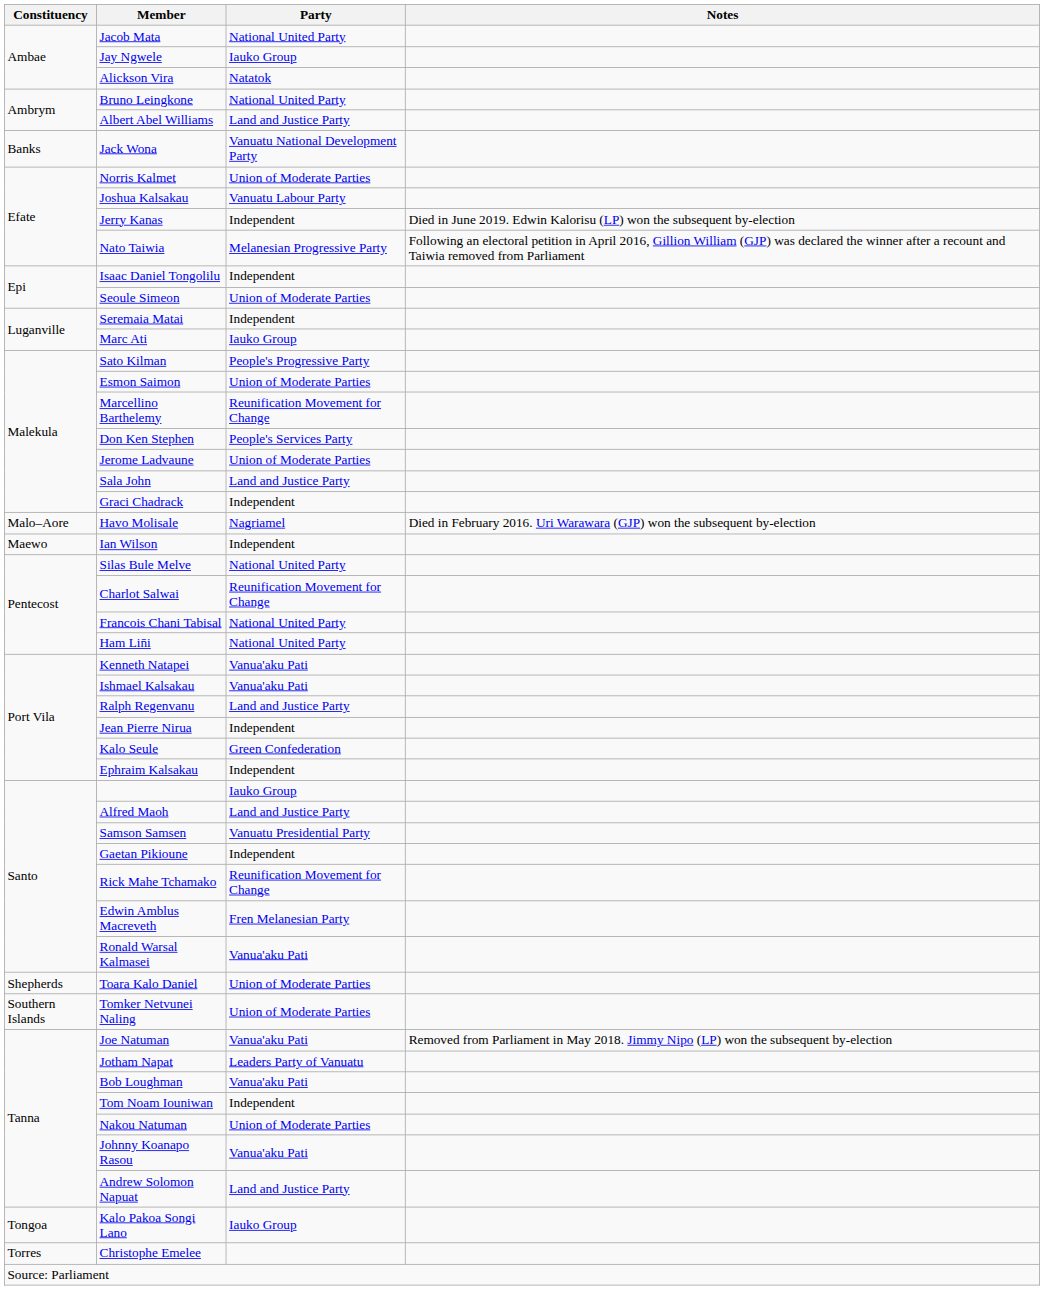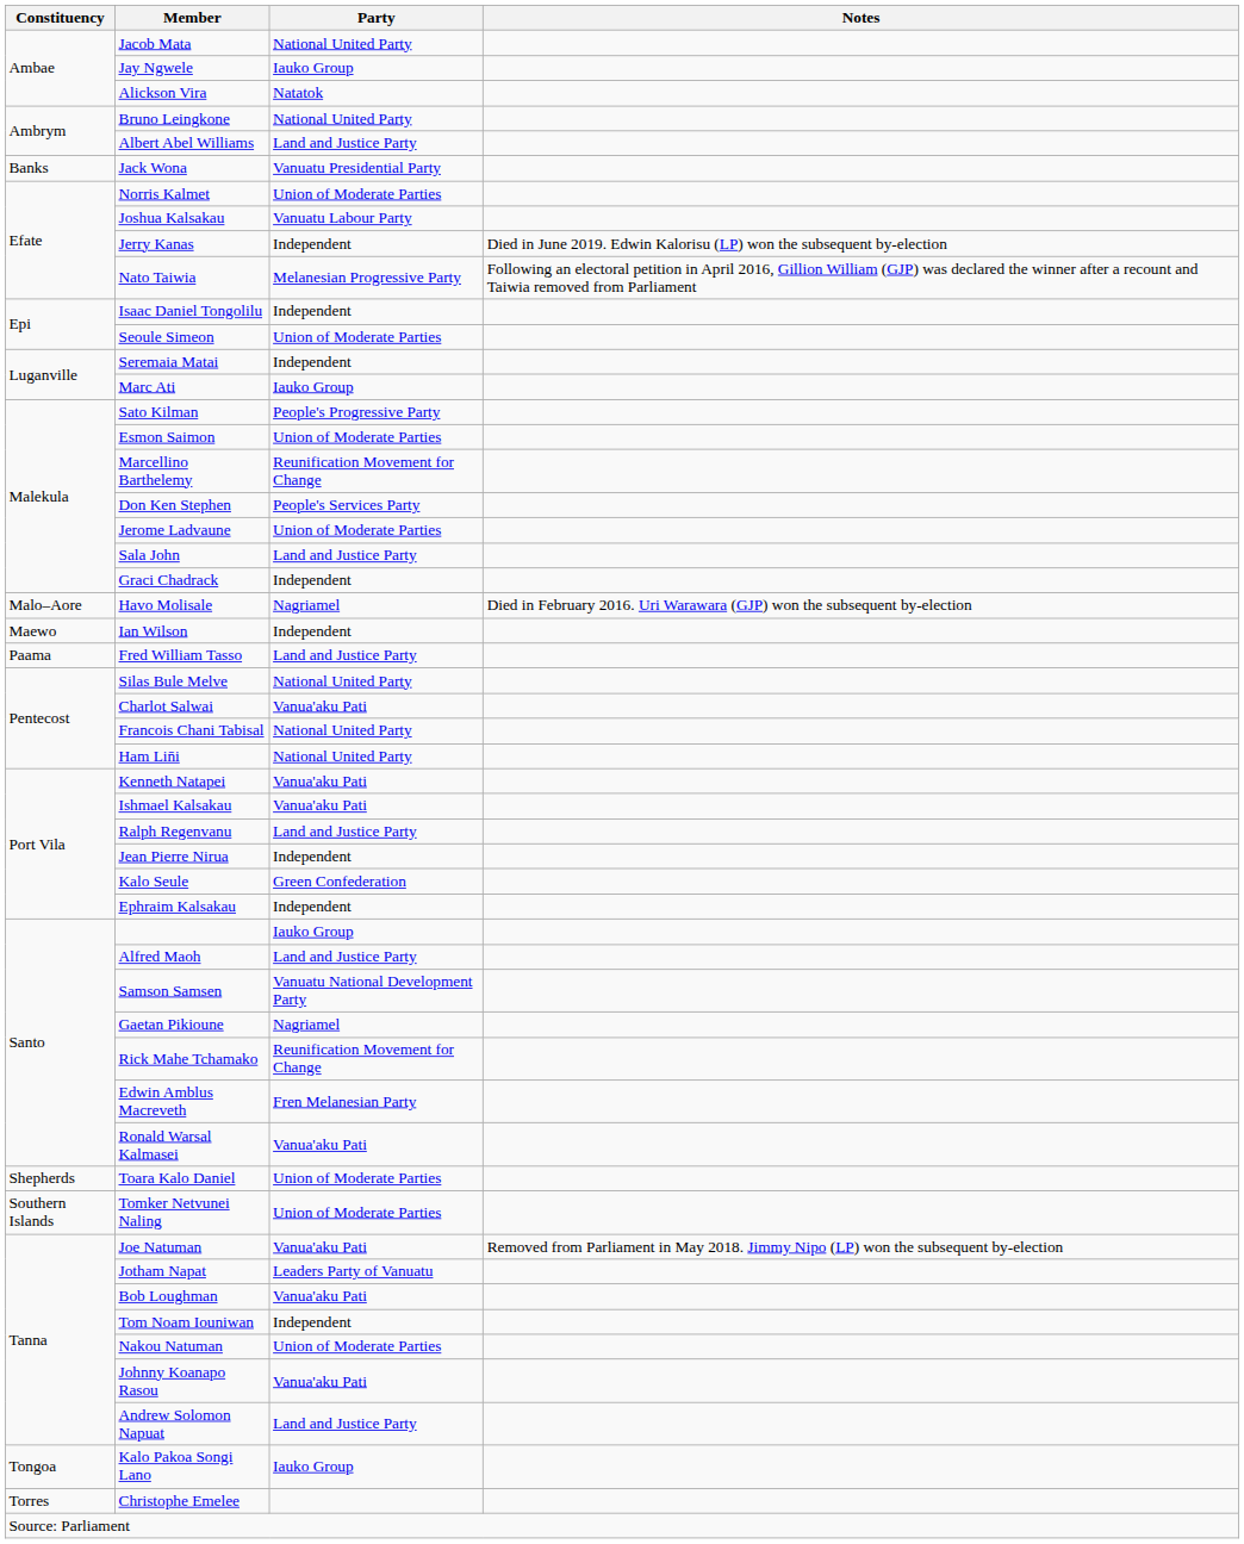 <table class="wikitable sortable">
 <tr>
 <th>Constituency</th>
 <th>Member</th>
 <th>Party</th>
 <th>Notes</th>
 </tr>
 <tr>
 <td rowspan=3>Ambae</td>
 <td><a href='#'>Jacob Mata</a></td>
 <td><a href='#'>National United Party</a></td>
 <td></td>
 </tr>
 <tr>
 <td><a href='#'>Jay Ngwele</a></td>
 <td><a href='#'>Iauko Group</a></td>
 <td></td>
 </tr>
 <tr>
 <td><a href='#'>Alickson Vira</a></td>
 <td><a href='#'>Natatok</a></td>
 <td></td>
 </tr>
 <tr>
 <td rowspan=2>Ambrym</td>
 <td><a href='#'>Bruno Leingkone</a></td>
 <td><a href='#'>National United Party</a></td>
 <td></td>
 </tr>
 <tr>
 <td><a href='#'>Albert Abel Williams</a></td>
 <td><a href='#'>Land and Justice Party</a></td>
 <td></td>
 </tr>
 <tr>
 <td>Banks</td>
 <td><a href='#'>Jack Wona</a></td>
-<td><a href='#'>Vanuatu National Development Party</a></td>
+<td><a href='#'>Vanuatu Presidential Party</a></td>
 <td></td>
 </tr>
 <tr>
 <td rowspan=4>Efate</td>
 <td><a href='#'>Norris Kalmet</a></td>
 <td><a href='#'>Union of Moderate Parties</a></td>
 <td></td>
 </tr>
 <tr>
 <td><a href='#'>Joshua Kalsakau</a></td>
 <td><a href='#'>Vanuatu Labour Party</a></td>
 <td></td>
 </tr>
 <tr>
 <td><a href='#'>Jerry Kanas</a></td>
 <td>Independent</td>
 <td>Died in June 2019. Edwin Kalorisu (<a href='#'>LP</a>) won the subsequent by-election</td>
 </tr>
 <tr>
 <td><a href='#'>Nato Taiwia</a></td>
 <td><a href='#'>Melanesian Progressive Party</a></td>
 <td>Following an electoral petition in April 2016, <a href='#'>Gillion William</a> (<a href='#'>GJP</a>) was declared the winner after a recount and Taiwia removed from Parliament</td>
 </tr>
 <tr>
 <td rowspan=2>Epi</td>
 <td><a href='#'>Isaac Daniel Tongolilu</a></td>
 <td>Independent</td>
 <td></td>
 </tr>
 <tr>
 <td><a href='#'>Seoule Simeon</a></td>
 <td><a href='#'>Union of Moderate Parties</a></td>
 <td></td>
 </tr>
 <tr>
 <td rowspan=2>Luganville</td>
 <td><a href='#'>Seremaia Matai</a></td>
 <td>Independent</td>
 <td></td>
 </tr>
 <tr>
 <td><a href='#'>Marc Ati</a></td>
 <td><a href='#'>Iauko Group</a></td>
 <td></td>
 </tr>
 <tr>
 <td rowspan=7>Malekula</td>
 <td><a href='#'>Sato Kilman</a></td>
 <td><a href='#'>People's Progressive Party</a></td>
 <td></td>
 </tr>
 <tr>
 <td><a href='#'>Esmon Saimon</a></td>
 <td><a href='#'>Union of Moderate Parties</a></td>
 <td></td>
 </tr>
 <tr>
 <td><a href='#'>Marcellino Barthelemy</a></td>
 <td><a href='#'>Reunification Movement for Change</a></td>
 <td></td>
 </tr>
 <tr>
 <td><a href='#'>Don Ken Stephen</a></td>
 <td><a href='#'>People's Services Party</a></td>
 <td></td>
 </tr>
 <tr>
 <td><a href='#'>Jerome Ladvaune</a></td>
 <td><a href='#'>Union of Moderate Parties</a></td>
 <td></td>
 </tr>
 <tr>
 <td><a href='#'>Sala John</a></td>
 <td><a href='#'>Land and Justice Party</a></td>
 <td></td>
 </tr>
 <tr>
 <td><a href='#'>Graci Chadrack</a></td>
 <td>Independent</td>
 <td></td>
 </tr>
 <tr>
 <td>Malo–Aore</td>
 <td><a href='#'>Havo Molisale</a></td>
 <td><a href='#'>Nagriamel</a></td>
 <td>Died in February 2016. <a href='#'>Uri Warawara</a> (<a href='#'>GJP</a>) won the subsequent by-election</td>
 </tr>
 <tr>
 <td>Maewo</td>
 <td><a href='#'>Ian Wilson</a></td>
 <td>Independent</td>
 <td></td>
 </tr>
 <tr>
+<td>Paama</td>
+<td><a href='#'>Fred William Tasso</a></td>
+<td><a href='#'>Land and Justice Party</a></td>
+<td></td>
+</tr>
+<tr>
 <td rowspan=4>Pentecost</td>
 <td><a href='#'>Silas Bule Melve</a></td>
 <td><a href='#'>National United Party</a></td>
 <td></td>
 </tr>
 <tr>
 <td><a href='#'>Charlot Salwai</a></td>
-<td><a href='#'>Reunification Movement for Change</a></td>
+<td><a href='#'>Vanua'aku Pati</a></td>
 <td></td>
 </tr>
 <tr>
 <td><a href='#'>Francois Chani Tabisal</a></td>
 <td><a href='#'>National United Party</a></td>
 <td></td>
 </tr>
 <tr>
 <td><a href='#'>Ham Lin̄i</a></td>
 <td><a href='#'>National United Party</a></td>
 <td></td>
 </tr>
 <tr>
 <td rowspan=6>Port Vila</td>
 <td><a href='#'>Kenneth Natapei</a></td>
 <td><a href='#'>Vanua'aku Pati</a></td>
 <td></td>
 </tr>
 <tr>
 <td><a href='#'>Ishmael Kalsakau</a></td>
 <td><a href='#'>Vanua'aku Pati</a></td>
 <td></td>
 </tr>
 <tr>
 <td><a href='#'>Ralph Regenvanu</a></td>
 <td><a href='#'>Land and Justice Party</a></td>
 <td></td>
 </tr>
 <tr>
 <td><a href='#'>Jean Pierre Nirua</a></td>
 <td>Independent</td>
 <td></td>
 </tr>
 <tr>
 <td><a href='#'>Kalo Seule</a></td>
 <td><a href='#'>Green Confederation</a></td>
 <td></td>
 </tr>
 <tr>
 <td><a href='#'>Ephraim Kalsakau</a></td>
 <td>Independent</td>
 <td></td>
 </tr>
 <tr>
 <td rowspan=7>Santo</td>
 <td></td>
 <td><a href='#'>Iauko Group</a></td>
 <td></td>
 </tr>
 <tr>
 <td><a href='#'>Alfred Maoh</a></td>
 <td><a href='#'>Land and Justice Party</a></td>
 <td></td>
 </tr>
 <tr>
 <td><a href='#'>Samson Samsen</a></td>
-<td><a href='#'>Vanuatu Presidential Party</a></td>
+<td><a href='#'>Vanuatu National Development Party</a></td>
 <td></td>
 </tr>
 <tr>
 <td><a href='#'>Gaetan Pikioune</a></td>
-<td>Independent</td>
+<td><a href='#'>Nagriamel</a></td>
 <td></td>
 </tr>
 <tr>
 <td><a href='#'>Rick Mahe Tchamako</a></td>
 <td><a href='#'>Reunification Movement for Change</a></td>
 <td></td>
 </tr>
 <tr>
 <td><a href='#'>Edwin Amblus Macreveth</a></td>
 <td><a href='#'>Fren Melanesian Party</a></td>
 <td></td>
 </tr>
 <tr>
 <td><a href='#'>Ronald Warsal Kalmasei</a></td>
 <td><a href='#'>Vanua'aku Pati</a></td>
 <td></td>
 </tr>
 <tr>
 <td>Shepherds</td>
 <td><a href='#'>Toara Kalo Daniel</a></td>
 <td><a href='#'>Union of Moderate Parties</a></td>
 <td></td>
 </tr>
 <tr>
 <td>Southern Islands</td>
 <td><a href='#'>Tomker Netvunei Naling</a></td>
 <td><a href='#'>Union of Moderate Parties</a></td>
 <td></td>
 </tr>
 <tr>
 <td rowspan=7>Tanna</td>
 <td><a href='#'>Joe Natuman</a></td>
 <td><a href='#'>Vanua'aku Pati</a></td>
 <td>Removed from Parliament in May 2018. <a href='#'>Jimmy Nipo</a> (<a href='#'>LP</a>) won the subsequent by-election</td>
 </tr>
 <tr>
 <td><a href='#'>Jotham Napat</a></td>
 <td><a href='#'>Leaders Party of Vanuatu</a></td>
 <td></td>
 </tr>
 <tr>
 <td><a href='#'>Bob Loughman</a></td>
 <td><a href='#'>Vanua'aku Pati</a></td>
 <td></td>
 </tr>
 <tr>
 <td><a href='#'>Tom Noam Iouniwan</a></td>
 <td>Independent</td>
 <td></td>
 </tr>
 <tr>
 <td><a href='#'>Nakou Natuman</a></td>
 <td><a href='#'>Union of Moderate Parties</a></td>
 <td></td>
 </tr>
 <tr>
 <td><a href='#'>Johnny Koanapo Rasou</a></td>
 <td><a href='#'>Vanua'aku Pati</a></td>
 <td></td>
 </tr>
 <tr>
 <td><a href='#'>Andrew Solomon Napuat</a></td>
 <td><a href='#'>Land and Justice Party</a></td>
 <td></td>
 </tr>
 <tr>
 <td>Tongoa</td>
 <td><a href='#'>Kalo Pakoa Songi Lano</a></td>
 <td><a href='#'>Iauko Group</a></td>
 <td></td>
 </tr>
 <tr>
 <td>Torres</td>
 <td><a href='#'>Christophe Emelee</a></td>
 <td></td>
 <td></td>
 </tr>
 <tr class=sortbottom>
 <td colspan=4>Source: Parliament</td>
 </tr>
 </table>
